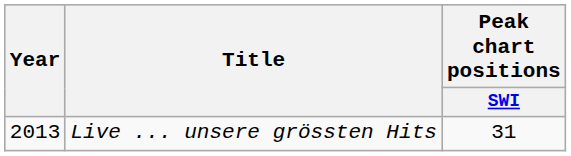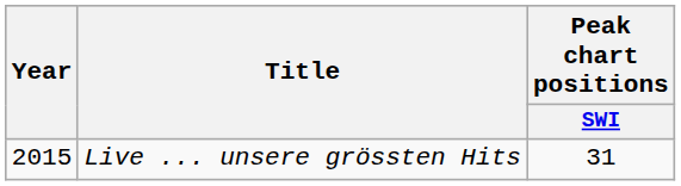 <table class="wikitable plainrowheaders" style="text-align:center;">
 <tr>
 <th scope="col" rowspan="2">Year</th>
 <th scope="col" rowspan="2">Title</th>
 <th scope="col" colspan=1>Peak chart positions</th>
 </tr>
 <tr>
 <th scope="col" style="width:3em;font-size:85%;"><a href='#'>SWI</a><br></th>
 </tr>
 <tr>
-<td scope="row">2013</td>
+<td scope="row">2015</td>
 <td scope="row"><em>Live ... unsere grössten Hits</em></td>
 <td>31</td>
 </tr>
 </table>
